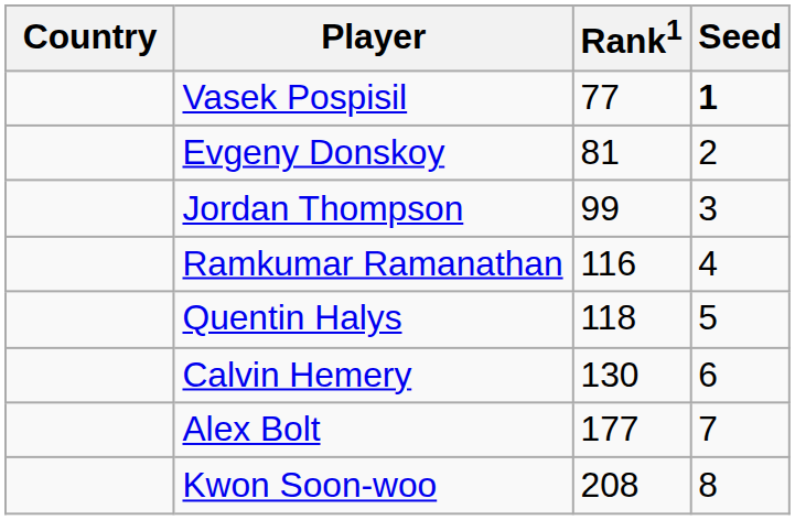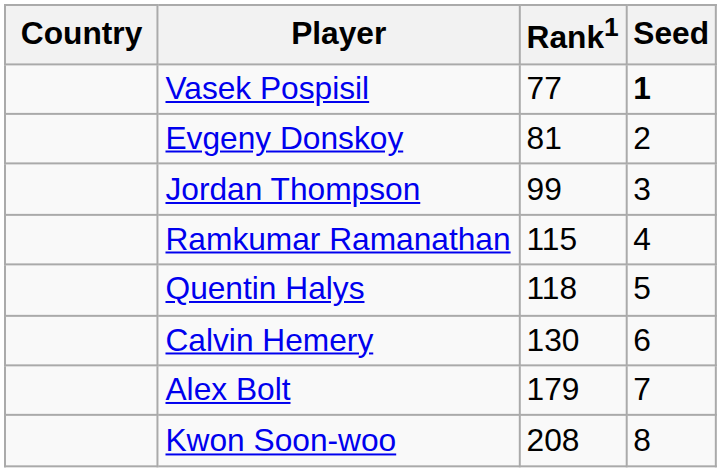 <table class="sortable wikitable">
 <tr>
 <th width="70">Country</th>
 <th width="175">Player</th>
 <th>Rank<sup>1</sup></th>
 <th>Seed</th>
 </tr>
 <tr>
 <td></td>
 <td><a href='#'>Vasek Pospisil</a></td>
 <td>77</td>
 <td><strong>1</strong></td>
 </tr>
 <tr>
 <td></td>
 <td><a href='#'>Evgeny Donskoy</a></td>
 <td>81</td>
 <td>2</td>
 </tr>
 <tr>
 <td></td>
 <td><a href='#'>Jordan Thompson</a></td>
 <td>99</td>
 <td>3</td>
 </tr>
 <tr>
 <td></td>
 <td><a href='#'>Ramkumar Ramanathan</a></td>
-<td>116</td>
+<td>115</td>
 <td>4</td>
 </tr>
 <tr>
 <td></td>
 <td><a href='#'>Quentin Halys</a></td>
 <td>118</td>
 <td>5</td>
 </tr>
 <tr>
 <td></td>
 <td><a href='#'>Calvin Hemery</a></td>
 <td>130</td>
 <td>6</td>
 </tr>
 <tr>
 <td></td>
 <td><a href='#'>Alex Bolt</a></td>
-<td>177</td>
+<td>179</td>
 <td>7</td>
 </tr>
 <tr>
 <td></td>
 <td><a href='#'>Kwon Soon-woo</a></td>
 <td>208</td>
 <td>8</td>
 </tr>
 </table>
